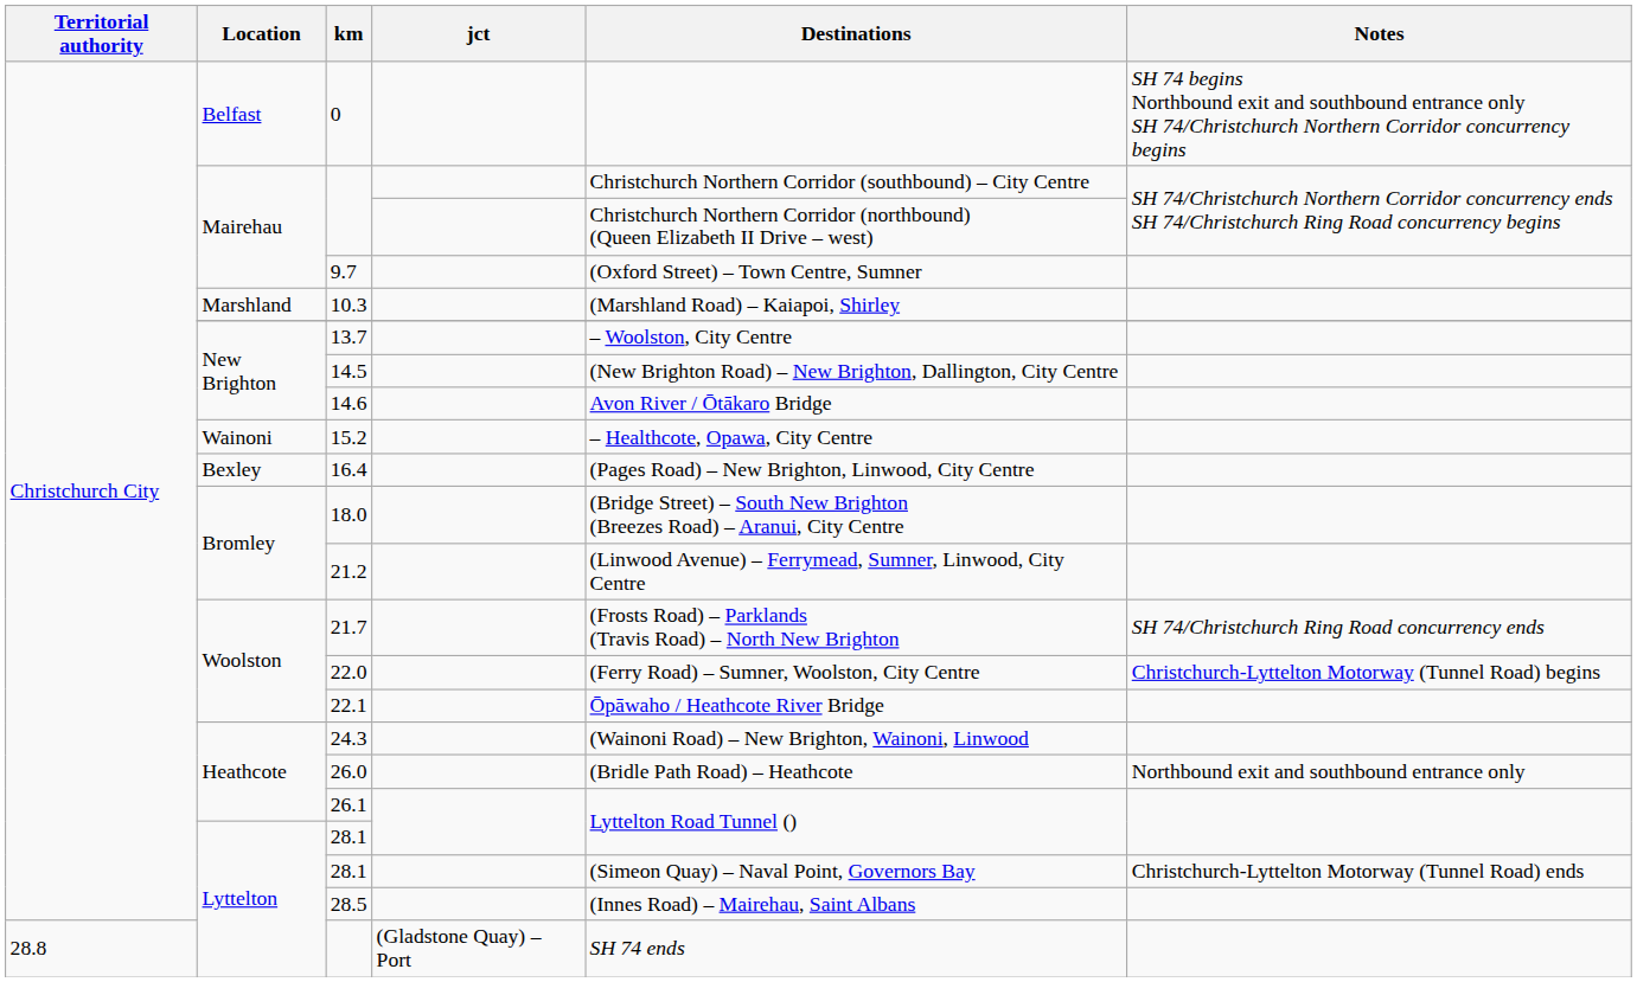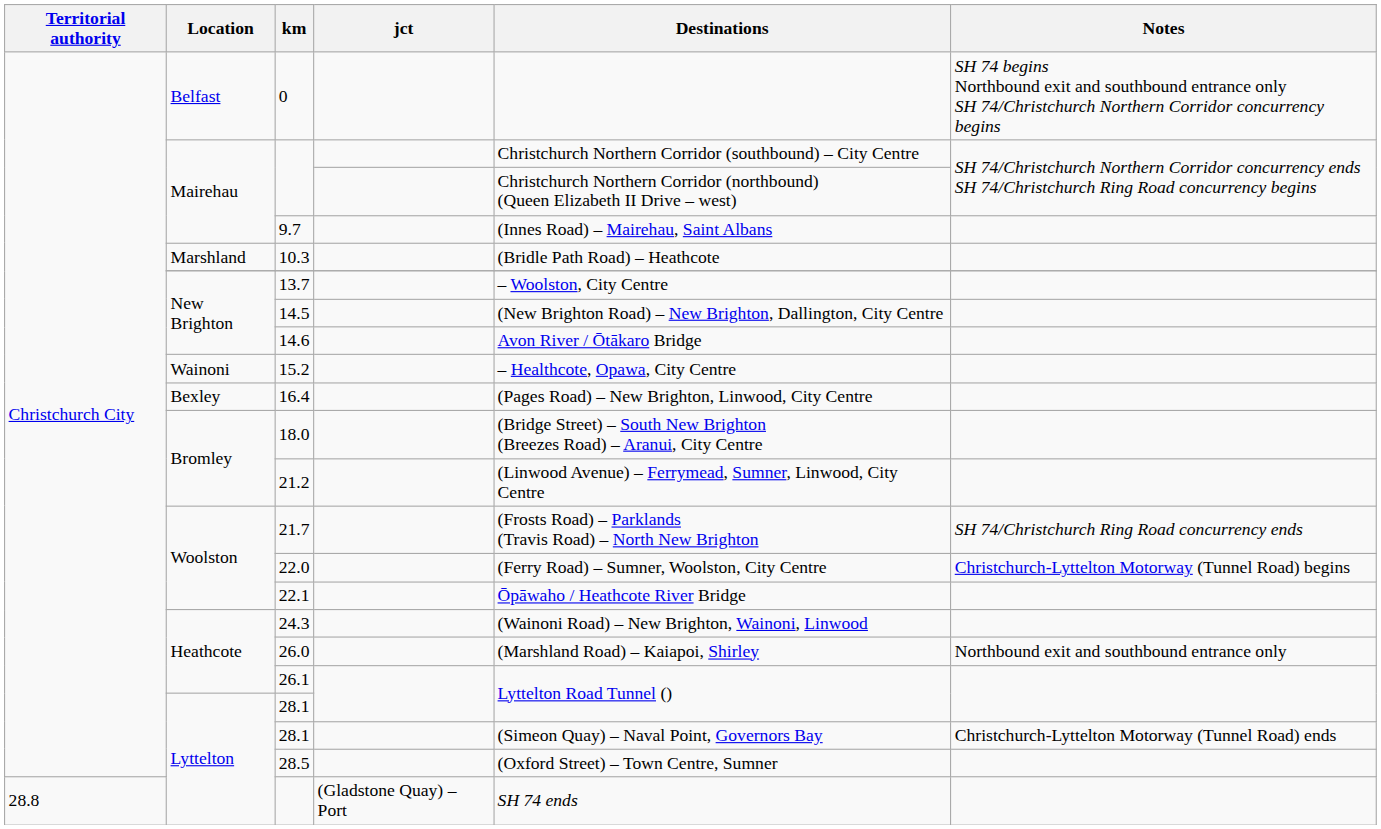 <table class="wikitable">
 <tr>
 <th><a href='#'>Territorial authority</a></th>
 <th>Location</th>
 <th>km</th>
 <th>jct</th>
 <th>Destinations</th>
 <th>Notes</th>
 </tr>
 <tr>
 <td rowspan=22><a href='#'>Christchurch City</a></td>
 <td><a href='#'>Belfast</a></td>
 <td>0</td>
 <td></td>
 <td></td>
 <td><em>SH 74 begins</em> <br>Northbound exit and southbound entrance only<br><em>SH 74/Christchurch Northern Corridor concurrency begins</em></td>
 </tr>
 <tr>
 <td rowspan=3>Mairehau</td>
 <td rowspan=2></td>
 <td></td>
 <td>Christchurch Northern Corridor (southbound)  – City Centre</td>
 <td rowspan=2><em>SH 74/Christchurch Northern Corridor concurrency ends</em><br><em>SH 74/Christchurch Ring Road concurrency begins</em></td>
 </tr>
 <tr>
 <td></td>
 <td>Christchurch Northern Corridor (northbound)<br>(Queen Elizabeth II Drive – west)</td>
 </tr>
 <tr>
 <td>9.7</td>
 <td></td>
-<td>(Oxford Street) – Town Centre, Sumner</td>
+<td>(Innes Road) – <a href='#'>Mairehau</a>, <a href='#'>Saint Albans</a></td>
 <td></td>
 </tr>
 <tr>
 <td>Marshland</td>
 <td>10.3</td>
 <td></td>
-<td>(Marshland Road) – Kaiapoi, <a href='#'>Shirley</a></td>
+<td>(Bridle Path Road) – Heathcote</td>
 <td></td>
 </tr>
 <tr | >
 </tr>
 <tr>
 <td rowspan=3>New Brighton</td>
 <td>13.7</td>
 <td></td>
 <td> – <a href='#'>Woolston</a>, City Centre</td>
 <td></td>
 </tr>
 <tr>
 <td>14.5</td>
 <td></td>
 <td>(New Brighton Road) – <a href='#'>New Brighton</a>, Dallington, City Centre</td>
 <td></td>
 </tr>
 <tr>
 <td>14.6</td>
 <td></td>
 <td><a href='#'>Avon River / Ōtākaro</a> Bridge</td>
 <td></td>
 </tr>
 <tr>
 <td>Wainoni</td>
 <td>15.2</td>
 <td></td>
 <td> – <a href='#'>Healthcote</a>, <a href='#'>Opawa</a>, City Centre</td>
 <td></td>
 </tr>
 <tr>
 <td>Bexley</td>
 <td>16.4</td>
 <td></td>
 <td>(Pages Road) – New Brighton, Linwood, City Centre</td>
 <td></td>
 </tr>
 <tr>
 <td rowspan=2>Bromley</td>
 <td>18.0</td>
 <td></td>
 <td>(Bridge Street) – <a href='#'>South New Brighton</a> <br> (Breezes Road) – <a href='#'>Aranui</a>, City Centre</td>
 <td></td>
 </tr>
 <tr>
 <td>21.2</td>
 <td></td>
 <td>(Linwood Avenue) – <a href='#'>Ferrymead</a>, <a href='#'>Sumner</a>, Linwood, City Centre</td>
 <td></td>
 </tr>
 <tr>
 <td rowspan=3>Woolston</td>
 <td>21.7</td>
 <td></td>
 <td>(Frosts Road) – <a href='#'>Parklands</a> <br> (Travis Road) – <a href='#'>North New Brighton</a></td>
 <td><em>SH 74/Christchurch Ring Road concurrency ends</em></td>
 </tr>
 <tr>
 <td>22.0</td>
 <td></td>
 <td>(Ferry Road) – Sumner, Woolston, City Centre</td>
 <td> <a href='#'>Christchurch-Lyttelton Motorway</a> (Tunnel Road) begins</td>
 </tr>
 <tr>
 <td>22.1</td>
 <td></td>
 <td><a href='#'>Ōpāwaho / Heathcote River</a> Bridge</td>
 <td></td>
 </tr>
 <tr>
 <td rowspan=3>Heathcote</td>
 <td>24.3</td>
 <td></td>
 <td>(Wainoni Road) – New Brighton, <a href='#'>Wainoni</a>, <a href='#'>Linwood</a></td>
 <td></td>
 </tr>
 <tr>
 <td>26.0</td>
 <td></td>
-<td>(Bridle Path Road) – Heathcote</td>
+<td>(Marshland Road) – Kaiapoi, <a href='#'>Shirley</a></td>
 <td>Northbound exit and southbound entrance only</td>
 </tr>
 <tr>
 <td>26.1</td>
 <td rowspan=2></td>
 <td rowspan=2><a href='#'>Lyttelton Road Tunnel</a> ()</td>
 <td rowspan=2></td>
 </tr>
 <tr>
 <td rowspan=4><a href='#'>Lyttelton</a></td>
 <td>28.1</td>
 </tr>
 <tr>
 <td>28.1</td>
 <td></td>
 <td>(Simeon Quay) – Naval Point, <a href='#'>Governors Bay</a></td>
 <td> Christchurch-Lyttelton Motorway (Tunnel Road) ends</td>
 </tr>
 <tr>
 <td>28.5</td>
 <td></td>
-<td>(Innes Road) – <a href='#'>Mairehau</a>, <a href='#'>Saint Albans</a></td>
+<td>(Oxford Street) – Town Centre, Sumner</td>
 <td></td>
 </tr>
 <tr>
 <td>28.8</td>
 <td></td>
 <td>(Gladstone Quay) – Port</td>
 <td><em>SH 74 ends</em></td>
 </tr>
 </table>
